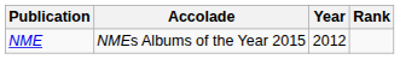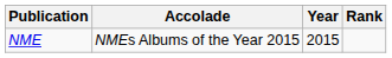 <table class="wikitable">
 <tr>
 <th>Publication</th>
 <th>Accolade</th>
 <th>Year</th>
 <th>Rank</th>
 </tr>
 <tr>
 <td><em><a href='#'>NME</a></em></td>
 <td><em>NME</em>s Albums of the Year 2015</td>
-<td>2012</td>
+<td>2015</td>
 <td></td>
 </tr>
 </table>
